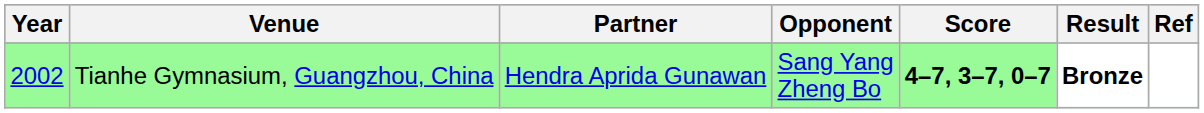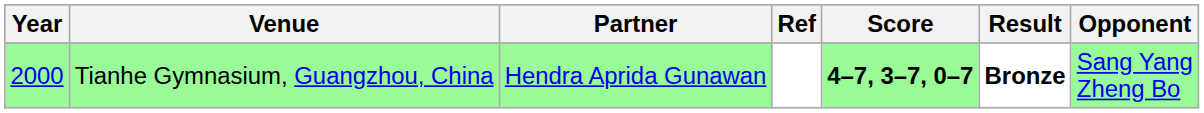 <table class="sortable wikitable" style="font-size: 90%">
 <tr>
 <th>Year</th>
 <th>Venue</th>
 <th>Partner</th>
-<th>Opponent</th>
+<th>Ref</th>
 <th>Score</th>
 <th>Result</th>
-<th>Ref</th>
+<th>Opponent</th>
 </tr>
 <tr style="background:#98FB98">
-<td align="center"><a href='#'>2002</a></td>
+<td align="center"><a href='#'>2000</a></td>
 <td align="left">Tianhe Gymnasium, <a href='#'>Guangzhou, China</a></td>
 <td align="left"> <a href='#'>Hendra Aprida Gunawan</a></td>
-<td align="left"> <a href='#'>Sang Yang</a> <br>  <a href='#'>Zheng Bo</a></td>
+<td style="text-align:center; background:white"></td>
 <td align="left"><strong>4–7, 3–7, 0–7</strong></td>
 <td style="text-align:left; background:white"> <strong>Bronze</strong></td>
-<td style="text-align:center; background:white"></td>
+<td align="left"> <a href='#'>Sang Yang</a> <br>  <a href='#'>Zheng Bo</a></td>
 </tr>
 </table>
